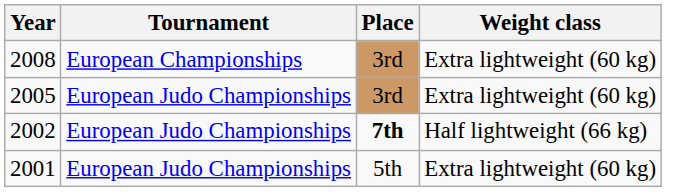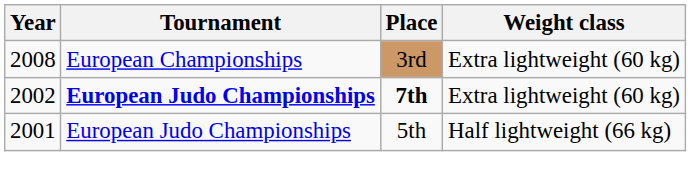 <table class=wikitable>
 <tr>
 <th>Year</th>
 <th>Tournament</th>
 <th>Place</th>
 <th>Weight class</th>
 </tr>
 <tr>
 <td>2008</td>
 <td><a href='#'>European Championships</a></td>
 <td bgcolor="cc9966" align="center">3rd</td>
 <td>Extra lightweight (60 kg)</td>
 </tr>
 <tr>
-<td>2005</td>
-<td><a href='#'>European Judo Championships</a></td>
-<td bgcolor="cc9966" align="center">3rd</td>
+<td>2002</td>
+<td><strong><a href='#'>European Judo Championships</a></strong></td>
+<td align="center"><strong>7th</strong></td>
 <td>Extra lightweight (60 kg)</td>
-</tr>
-<tr>
-<td>2002</td>
-<td><a href='#'>European Judo Championships</a></td>
-<td align="center"><strong>7th</strong></td>
-<td>Half lightweight (66 kg)</td>
 </tr>
 <tr>
 <td>2001</td>
 <td><a href='#'>European Judo Championships</a></td>
 <td align="center">5th</td>
-<td>Extra lightweight (60 kg)</td>
+<td>Half lightweight (66 kg)</td>
 </tr>
 </table>
